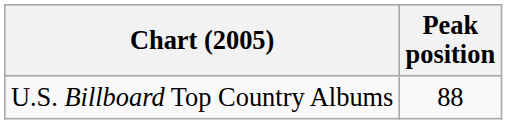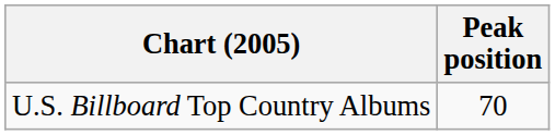 <table class="wikitable">
 <tr>
 <th>Chart (2005)</th>
 <th>Peak<br>position</th>
 </tr>
 <tr>
 <td>U.S. <em>Billboard</em> Top Country Albums</td>
-<td align="center">88</td>
+<td align="center">70</td>
 </tr>
 </table>
